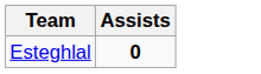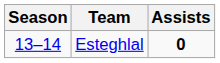 <table class="wikitable" style="text-align: center;">
 <tr>
+<th>Season</th>
 <th>Team</th>
 <th>Assists</th>
 </tr>
 <tr>
+<td><a href='#'>13–14</a></td>
 <td align="left"><a href='#'>Esteghlal</a></td>
 <td><strong>0</strong></td>
 </tr>
 </table>
